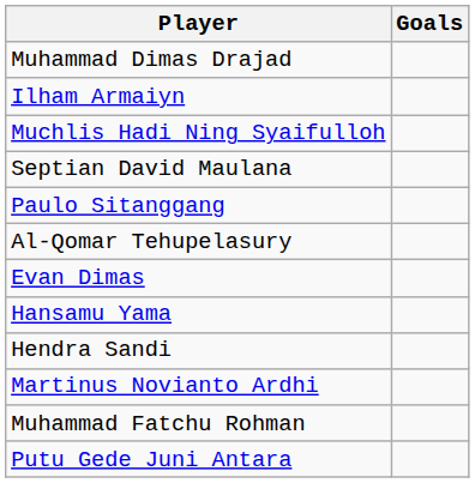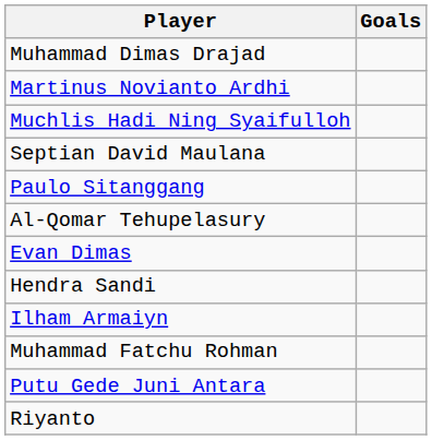 <table class="wikitable sortable" style="text-align: left;">
 <tr>
 <th>Player</th>
 <th>Goals</th>
 </tr>
 <tr>
 <td>Muhammad Dimas Drajad</td>
 <td></td>
 </tr>
 <tr>
-<td><a href='#'>Ilham Armaiyn</a></td>
+<td><a href='#'>Martinus Novianto Ardhi</a></td>
 <td></td>
 </tr>
 <tr>
 <td><a href='#'>Muchlis Hadi Ning Syaifulloh</a></td>
 <td></td>
 </tr>
 <tr>
 <td>Septian David Maulana</td>
 <td></td>
 </tr>
 <tr>
 <td><a href='#'>Paulo Sitanggang</a></td>
 <td></td>
 </tr>
 <tr>
 <td>Al-Qomar Tehupelasury</td>
 <td></td>
 </tr>
 <tr>
 <td><a href='#'>Evan Dimas</a></td>
 <td></td>
 </tr>
 <tr>
-<td><a href='#'>Hansamu Yama</a></td>
-<td></td>
-</tr>
-<tr>
 <td>Hendra Sandi</td>
 <td></td>
 </tr>
 <tr>
-<td><a href='#'>Martinus Novianto Ardhi</a></td>
+<td><a href='#'>Ilham Armaiyn</a></td>
 <td></td>
 </tr>
 <tr>
 <td>Muhammad Fatchu Rohman</td>
 <td></td>
 </tr>
 <tr>
 <td><a href='#'>Putu Gede Juni Antara</a></td>
 <td></td>
 </tr>
+<tr>
+<td>Riyanto</td>
+<td></td>
+</tr>
 </table>
